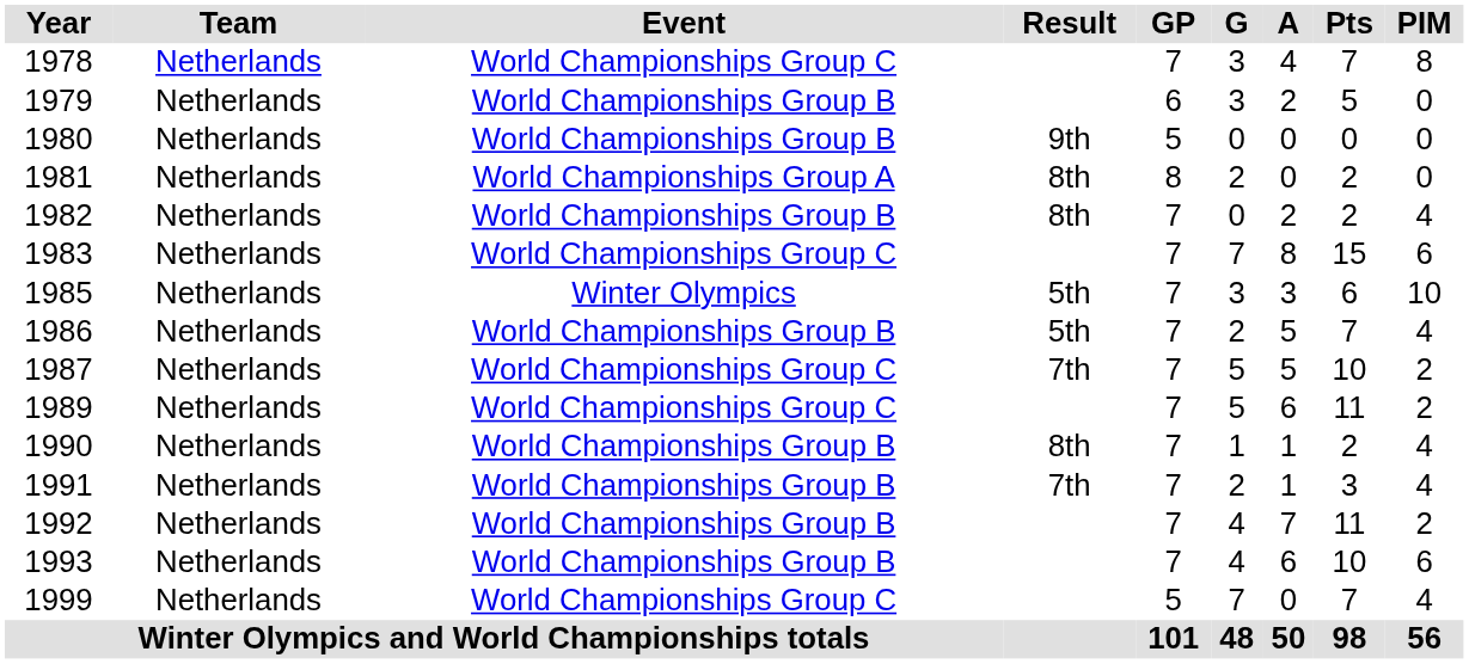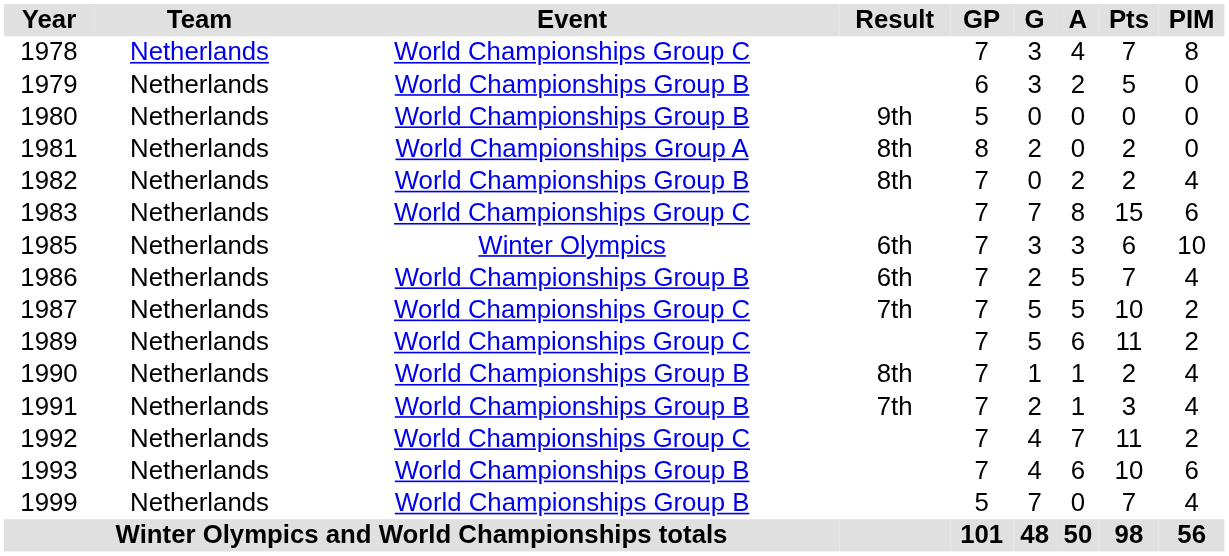 <table border="0" cellpadding="1" cellspacing="0" style="text-align:center; width:60%">
 <tr style="background:#e0e0e0;">
 <th>Year</th>
 <th>Team</th>
 <th>Event</th>
 <th>Result</th>
 <th>GP</th>
 <th>G</th>
 <th>A</th>
 <th>Pts</th>
 <th>PIM</th>
 </tr>
 <tr align="center">
 <td>1978</td>
 <td><a href='#'>Netherlands</a></td>
 <td><a href='#'>World Championships Group C</a></td>
 <td></td>
 <td>7</td>
 <td>3</td>
 <td>4</td>
 <td>7</td>
 <td>8</td>
 </tr>
 <tr align="center">
 <td>1979</td>
 <td>Netherlands</td>
 <td><a href='#'>World Championships Group B</a></td>
 <td></td>
 <td>6</td>
 <td>3</td>
 <td>2</td>
 <td>5</td>
 <td>0</td>
 </tr>
 <tr align="center">
 <td>1980</td>
 <td>Netherlands</td>
 <td><a href='#'>World Championships Group B</a></td>
 <td>9th</td>
 <td>5</td>
 <td>0</td>
 <td>0</td>
 <td>0</td>
 <td>0</td>
 </tr>
 <tr align="center">
 <td>1981</td>
 <td>Netherlands</td>
 <td><a href='#'>World Championships Group A</a></td>
 <td>8th</td>
 <td>8</td>
 <td>2</td>
 <td>0</td>
 <td>2</td>
 <td>0</td>
 </tr>
 <tr align="center">
 <td>1982</td>
 <td>Netherlands</td>
 <td><a href='#'>World Championships Group B</a></td>
 <td>8th</td>
 <td>7</td>
 <td>0</td>
 <td>2</td>
 <td>2</td>
 <td>4</td>
 </tr>
 <tr align="center">
 <td>1983</td>
 <td>Netherlands</td>
 <td><a href='#'>World Championships Group C</a></td>
 <td></td>
 <td>7</td>
 <td>7</td>
 <td>8</td>
 <td>15</td>
 <td>6</td>
 </tr>
 <tr align="center">
 <td>1985</td>
 <td>Netherlands</td>
 <td><a href='#'>Winter Olympics</a></td>
-<td>5th</td>
+<td>6th</td>
 <td>7</td>
 <td>3</td>
 <td>3</td>
 <td>6</td>
 <td>10</td>
 </tr>
 <tr align="center">
 <td>1986</td>
 <td>Netherlands</td>
 <td><a href='#'>World Championships Group B</a></td>
-<td>5th</td>
+<td>6th</td>
 <td>7</td>
 <td>2</td>
 <td>5</td>
 <td>7</td>
 <td>4</td>
 </tr>
 <tr align="center">
 <td>1987</td>
 <td>Netherlands</td>
 <td><a href='#'>World Championships Group C</a></td>
 <td>7th</td>
 <td>7</td>
 <td>5</td>
 <td>5</td>
 <td>10</td>
 <td>2</td>
 </tr>
 <tr align="center">
 <td>1989</td>
 <td>Netherlands</td>
 <td><a href='#'>World Championships Group C</a></td>
 <td></td>
 <td>7</td>
 <td>5</td>
 <td>6</td>
 <td>11</td>
 <td>2</td>
 </tr>
 <tr align="center">
 <td>1990</td>
 <td>Netherlands</td>
 <td><a href='#'>World Championships Group B</a></td>
 <td>8th</td>
 <td>7</td>
 <td>1</td>
 <td>1</td>
 <td>2</td>
 <td>4</td>
 </tr>
 <tr align="center">
 <td>1991</td>
 <td>Netherlands</td>
 <td><a href='#'>World Championships Group B</a></td>
 <td>7th</td>
 <td>7</td>
 <td>2</td>
 <td>1</td>
 <td>3</td>
 <td>4</td>
 </tr>
 <tr align="center">
 <td>1992</td>
 <td>Netherlands</td>
-<td><a href='#'>World Championships Group B</a></td>
+<td><a href='#'>World Championships Group C</a></td>
 <td></td>
 <td>7</td>
 <td>4</td>
 <td>7</td>
 <td>11</td>
 <td>2</td>
 </tr>
 <tr align="center">
 <td>1993</td>
 <td>Netherlands</td>
 <td><a href='#'>World Championships Group B</a></td>
 <td></td>
 <td>7</td>
 <td>4</td>
 <td>6</td>
 <td>10</td>
 <td>6</td>
 </tr>
 <tr align="center">
 <td>1999</td>
 <td>Netherlands</td>
-<td><a href='#'>World Championships Group C</a></td>
+<td><a href='#'>World Championships Group B</a></td>
 <td></td>
 <td>5</td>
 <td>7</td>
 <td>0</td>
 <td>7</td>
 <td>4</td>
 </tr>
 <tr bgcolor="#e0e0e0">
 <th colspan="3">Winter Olympics and World Championships totals</th>
 <th> </th>
 <th>101</th>
 <th>48</th>
 <th>50</th>
 <th>98</th>
 <th>56</th>
 </tr>
 </table>
